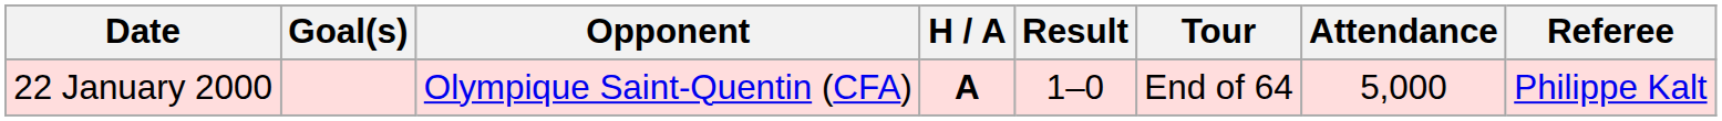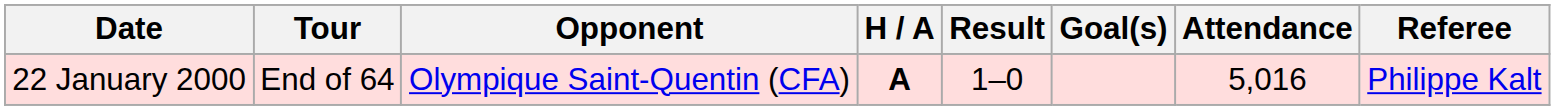 <table class="wikitable sortable" style="text-align:center">
 <tr>
 <th class="sortable">Date</th>
-<th>Goal(s)</th>
+<th>Tour</th>
 <th>Opponent</th>
 <th>H / A</th>
 <th>Result</th>
-<th>Tour</th>
+<th>Goal(s)</th>
 <th>Attendance</th>
 <th>Referee</th>
 </tr>
 <tr style="background:#fdd;">
 <td>22 January 2000</td>
-<td></td>
+<td>End of 64</td>
 <td><a href='#'>Olympique Saint-Quentin</a> (<a href='#'>CFA</a>)</td>
 <td><strong>A</strong></td>
 <td>1–0</td>
-<td>End of 64</td>
-<td>5,000</td>
+<td></td>
+<td>5,016</td>
 <td><a href='#'>Philippe Kalt</a></td>
 </tr>
 </table>
